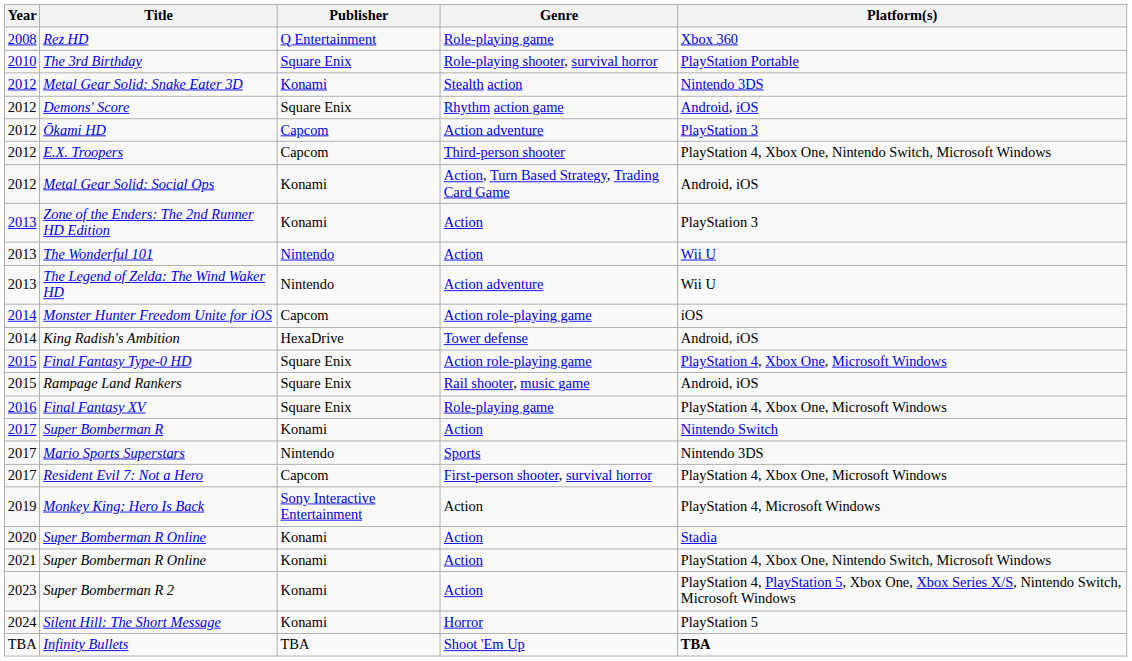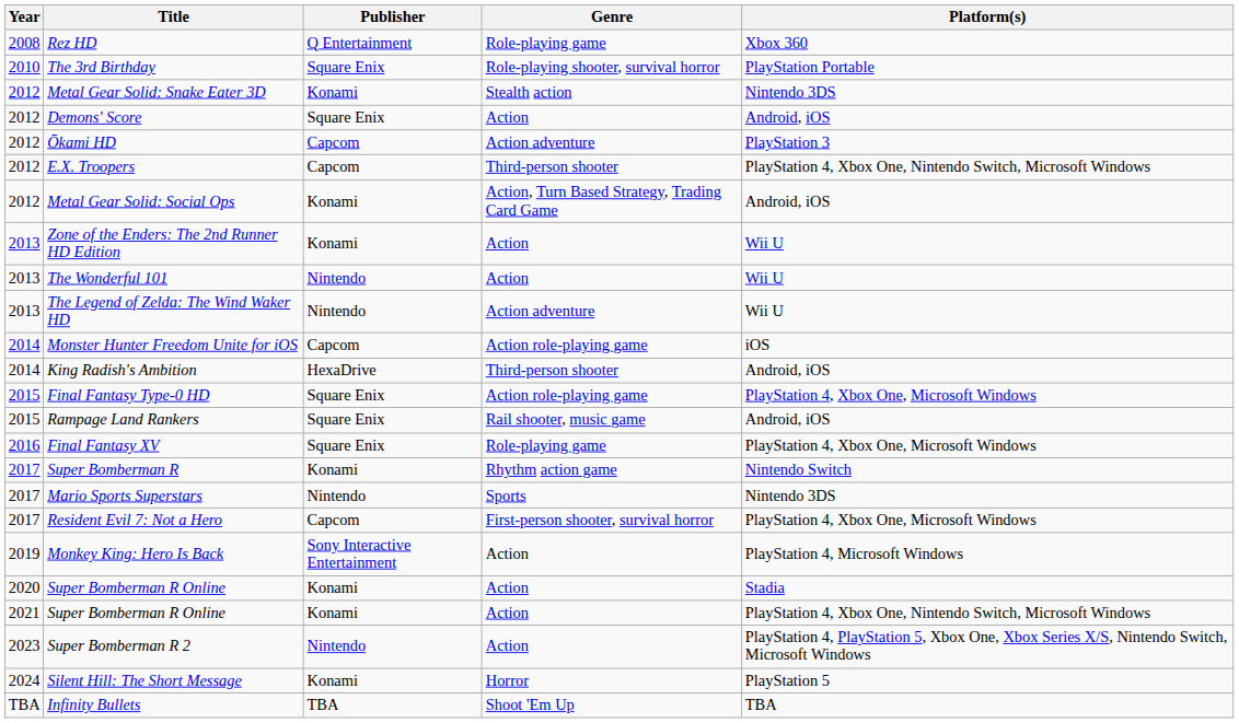 <table class="wikitable sortable">
 <tr>
 <th>Year</th>
 <th>Title</th>
 <th>Publisher</th>
 <th>Genre</th>
 <th>Platform(s)</th>
 </tr>
 <tr>
 <td><a href='#'>2008</a></td>
 <td><em><a href='#'>Rez HD</a></em></td>
 <td><a href='#'>Q Entertainment</a></td>
 <td><a href='#'>Role-playing game</a></td>
 <td><a href='#'>Xbox 360</a></td>
 </tr>
 <tr>
 <td><a href='#'>2010</a></td>
 <td><em><a href='#'>The 3rd Birthday</a></em></td>
 <td><a href='#'>Square Enix</a></td>
 <td><a href='#'>Role-playing shooter</a>, <a href='#'>survival horror</a></td>
 <td><a href='#'>PlayStation Portable</a></td>
 </tr>
 <tr>
 <td><a href='#'>2012</a></td>
 <td><em><a href='#'>Metal Gear Solid: Snake Eater 3D</a></em></td>
 <td><a href='#'>Konami</a></td>
 <td><a href='#'>Stealth</a> <a href='#'>action</a></td>
 <td><a href='#'>Nintendo 3DS</a></td>
 </tr>
 <tr>
 <td>2012</td>
 <td><em><a href='#'>Demons' Score</a></em></td>
 <td>Square Enix</td>
-<td><a href='#'>Rhythm</a> <a href='#'>action game</a></td>
+<td><a href='#'>Action</a></td>
 <td><a href='#'>Android</a>, <a href='#'>iOS</a></td>
 </tr>
 <tr>
 <td>2012</td>
 <td><em><a href='#'>Ōkami HD</a></em></td>
 <td><a href='#'>Capcom</a></td>
 <td><a href='#'>Action adventure</a></td>
 <td><a href='#'>PlayStation 3</a></td>
 </tr>
 <tr>
 <td>2012</td>
 <td><em><a href='#'>E.X. Troopers</a></em></td>
 <td>Capcom</td>
 <td><a href='#'>Third-person shooter</a></td>
 <td>PlayStation 4, Xbox One, Nintendo Switch, Microsoft Windows</td>
 </tr>
 <tr>
 <td>2012</td>
 <td><em><a href='#'>Metal Gear Solid: Social Ops</a></em></td>
 <td>Konami</td>
 <td><a href='#'>Action</a>, <a href='#'>Turn Based Strategy</a>, <a href='#'>Trading Card Game</a></td>
 <td>Android, iOS</td>
 </tr>
 <tr>
 <td><a href='#'>2013</a></td>
 <td><em><a href='#'>Zone of the Enders: The 2nd Runner HD Edition</a></em></td>
 <td>Konami</td>
 <td><a href='#'>Action</a></td>
-<td>PlayStation 3</td>
+<td><a href='#'>Wii U</a></td>
 </tr>
 <tr>
 <td>2013</td>
 <td><em><a href='#'>The Wonderful 101</a></em></td>
 <td><a href='#'>Nintendo</a></td>
 <td><a href='#'>Action</a></td>
 <td><a href='#'>Wii U</a></td>
 </tr>
 <tr>
 <td>2013</td>
 <td><em><a href='#'>The Legend of Zelda: The Wind Waker HD</a></em></td>
 <td>Nintendo</td>
 <td><a href='#'>Action adventure</a></td>
 <td>Wii U</td>
 </tr>
 <tr>
 <td><a href='#'>2014</a></td>
 <td><em><a href='#'>Monster Hunter Freedom Unite for iOS</a></em></td>
 <td>Capcom</td>
 <td><a href='#'>Action role-playing game</a></td>
 <td>iOS</td>
 </tr>
 <tr>
 <td>2014</td>
 <td><em>King Radish's Ambition</em></td>
 <td>HexaDrive</td>
-<td><a href='#'>Tower defense</a></td>
+<td><a href='#'>Third-person shooter</a></td>
 <td>Android, iOS</td>
 </tr>
 <tr>
 <td><a href='#'>2015</a></td>
 <td><em><a href='#'>Final Fantasy Type-0 HD</a></em></td>
 <td>Square Enix</td>
 <td><a href='#'>Action role-playing game</a></td>
 <td><a href='#'>PlayStation 4</a>, <a href='#'>Xbox One</a>, <a href='#'>Microsoft Windows</a></td>
 </tr>
 <tr>
 <td>2015</td>
 <td><em>Rampage Land Rankers</em></td>
 <td>Square Enix</td>
 <td><a href='#'>Rail shooter</a>, <a href='#'>music game</a></td>
 <td>Android, iOS</td>
 </tr>
 <tr>
 <td><a href='#'>2016</a></td>
 <td><em><a href='#'>Final Fantasy XV</a></em></td>
 <td>Square Enix</td>
 <td><a href='#'>Role-playing game</a></td>
 <td>PlayStation 4, Xbox One, Microsoft Windows</td>
 </tr>
 <tr>
 <td><a href='#'>2017</a></td>
 <td><em><a href='#'>Super Bomberman R</a></em></td>
 <td>Konami</td>
-<td><a href='#'>Action</a></td>
+<td><a href='#'>Rhythm</a> <a href='#'>action game</a></td>
 <td><a href='#'>Nintendo Switch</a></td>
 </tr>
 <tr>
 <td>2017</td>
 <td><em><a href='#'>Mario Sports Superstars</a></em></td>
 <td>Nintendo</td>
 <td><a href='#'>Sports</a></td>
 <td>Nintendo 3DS</td>
 </tr>
 <tr>
 <td>2017</td>
 <td><em><a href='#'>Resident Evil 7: Not a Hero</a></em></td>
 <td>Capcom</td>
 <td><a href='#'>First-person shooter</a>, <a href='#'>survival horror</a></td>
 <td>PlayStation 4, Xbox One, Microsoft Windows</td>
 </tr>
 <tr>
 <td>2019</td>
 <td><em><a href='#'>Monkey King: Hero Is Back</a></em></td>
 <td><a href='#'>Sony Interactive Entertainment</a></td>
 <td>Action</td>
 <td>PlayStation 4, Microsoft Windows</td>
 </tr>
 <tr>
 <td>2020</td>
 <td><em><a href='#'>Super Bomberman R Online</a></em></td>
 <td>Konami</td>
 <td><a href='#'>Action</a></td>
 <td><a href='#'>Stadia</a></td>
 </tr>
 <tr>
 <td>2021</td>
 <td><em>Super Bomberman R Online</em></td>
 <td>Konami</td>
 <td><a href='#'>Action</a></td>
 <td>PlayStation 4, Xbox One, Nintendo Switch, Microsoft Windows</td>
 </tr>
 <tr>
 <td>2023</td>
 <td><em>Super Bomberman R 2</em></td>
-<td>Konami</td>
+<td><a href='#'>Nintendo</a></td>
 <td><a href='#'>Action</a></td>
 <td>PlayStation 4, <a href='#'>PlayStation 5</a>, Xbox One, <a href='#'>Xbox Series X/S</a>, Nintendo Switch, Microsoft Windows</td>
 </tr>
 <tr>
 <td>2024</td>
 <td><em><a href='#'>Silent Hill: The Short Message</a></em></td>
 <td>Konami</td>
 <td><a href='#'>Horror</a></td>
 <td>PlayStation 5</td>
 </tr>
 <tr>
 <td>TBA</td>
 <td><em><a href='#'>Infinity Bullets</a></em></td>
 <td>TBA</td>
 <td><a href='#'>Shoot 'Em Up</a></td>
-<td><strong>TBA</strong></td>
+<td>TBA</td>
 </tr>
 </table>
